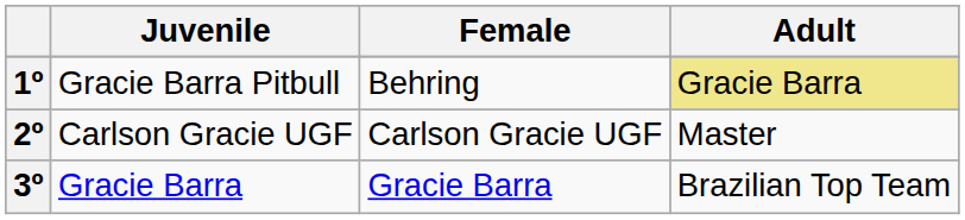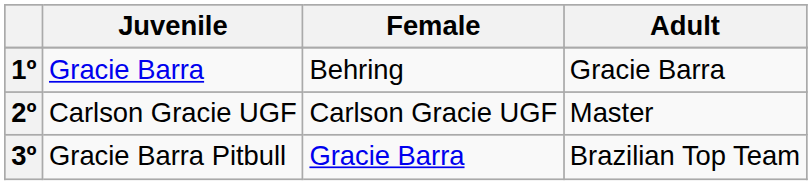 <table style="margin:1 auto" class="wikitable">
 <tr>
 <th></th>
 <th>Juvenile</th>
 <th>Female</th>
 <th>Adult</th>
 </tr>
 <tr style="vertical-align: top; ">
 </tr>
 <tr>
 <th><strong>1º</strong></th>
-<td>Gracie Barra Pitbull</td>
+<td><a href='#'>Gracie Barra</a></td>
 <td>Behring</td>
-<td style="background: khaki;">Gracie Barra</td>
+<td>Gracie Barra</td>
 </tr>
 <tr>
 <th><strong>2º</strong></th>
 <td>Carlson Gracie UGF</td>
 <td>Carlson Gracie UGF</td>
 <td>Master</td>
 </tr>
 <tr>
 <th><strong>3º</strong></th>
-<td><a href='#'>Gracie Barra</a></td>
+<td>Gracie Barra Pitbull</td>
 <td><a href='#'>Gracie Barra</a></td>
 <td>Brazilian Top Team</td>
 </tr>
 </table>
